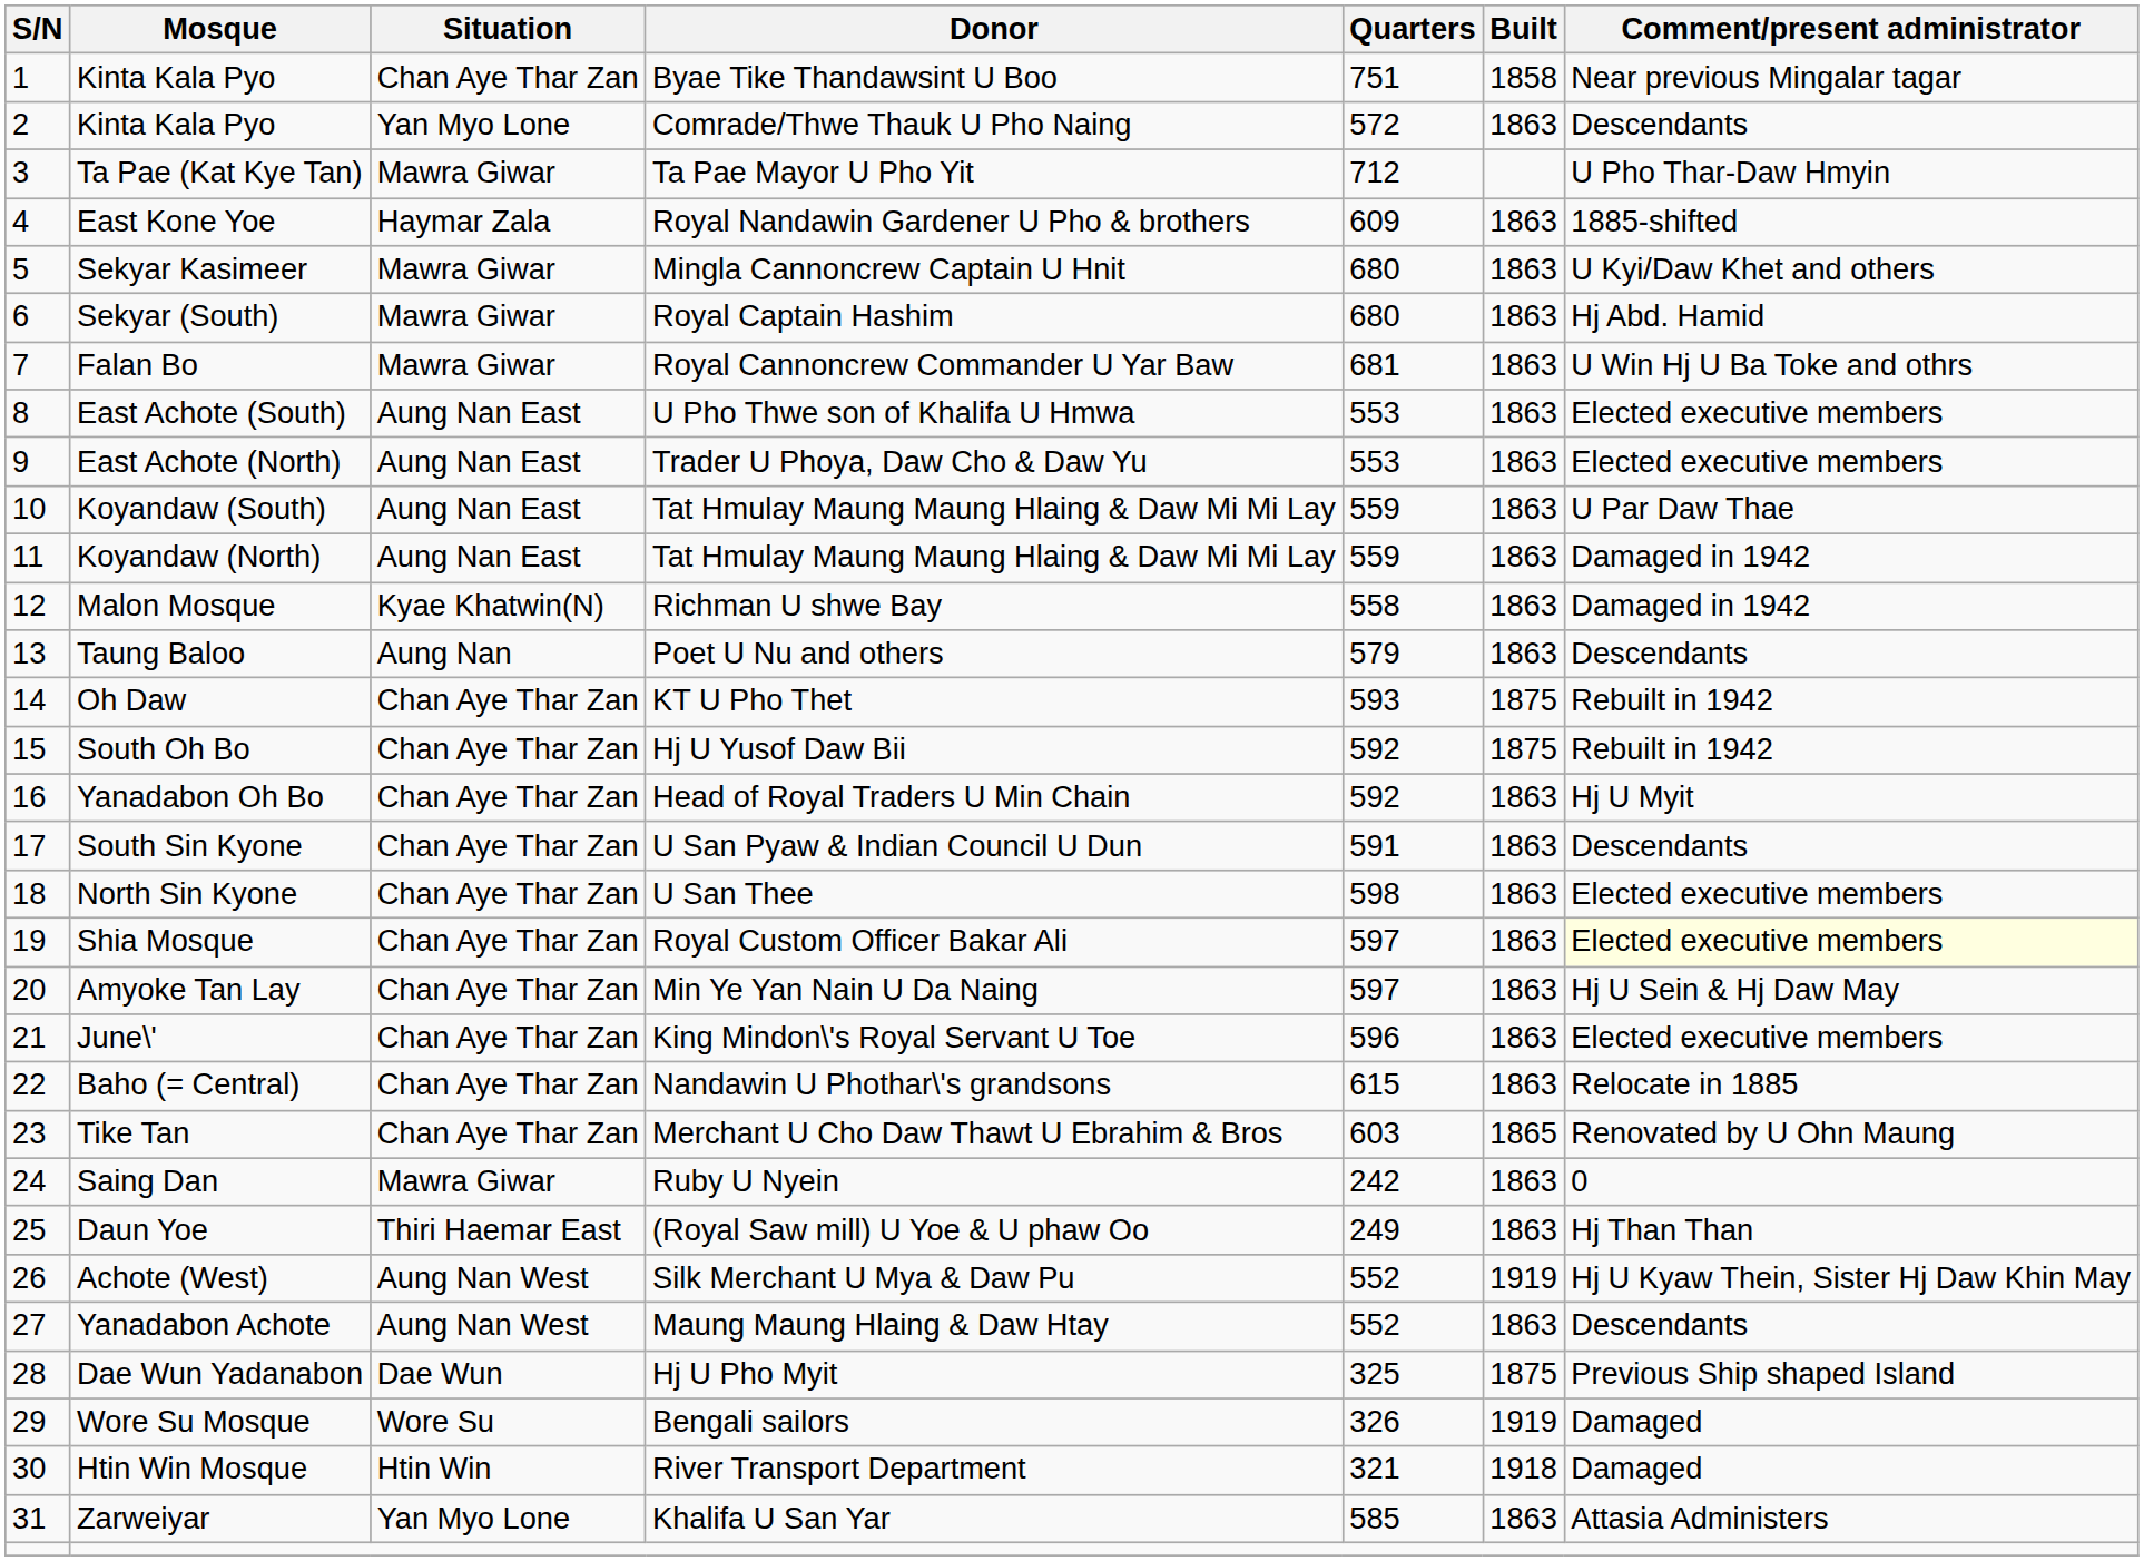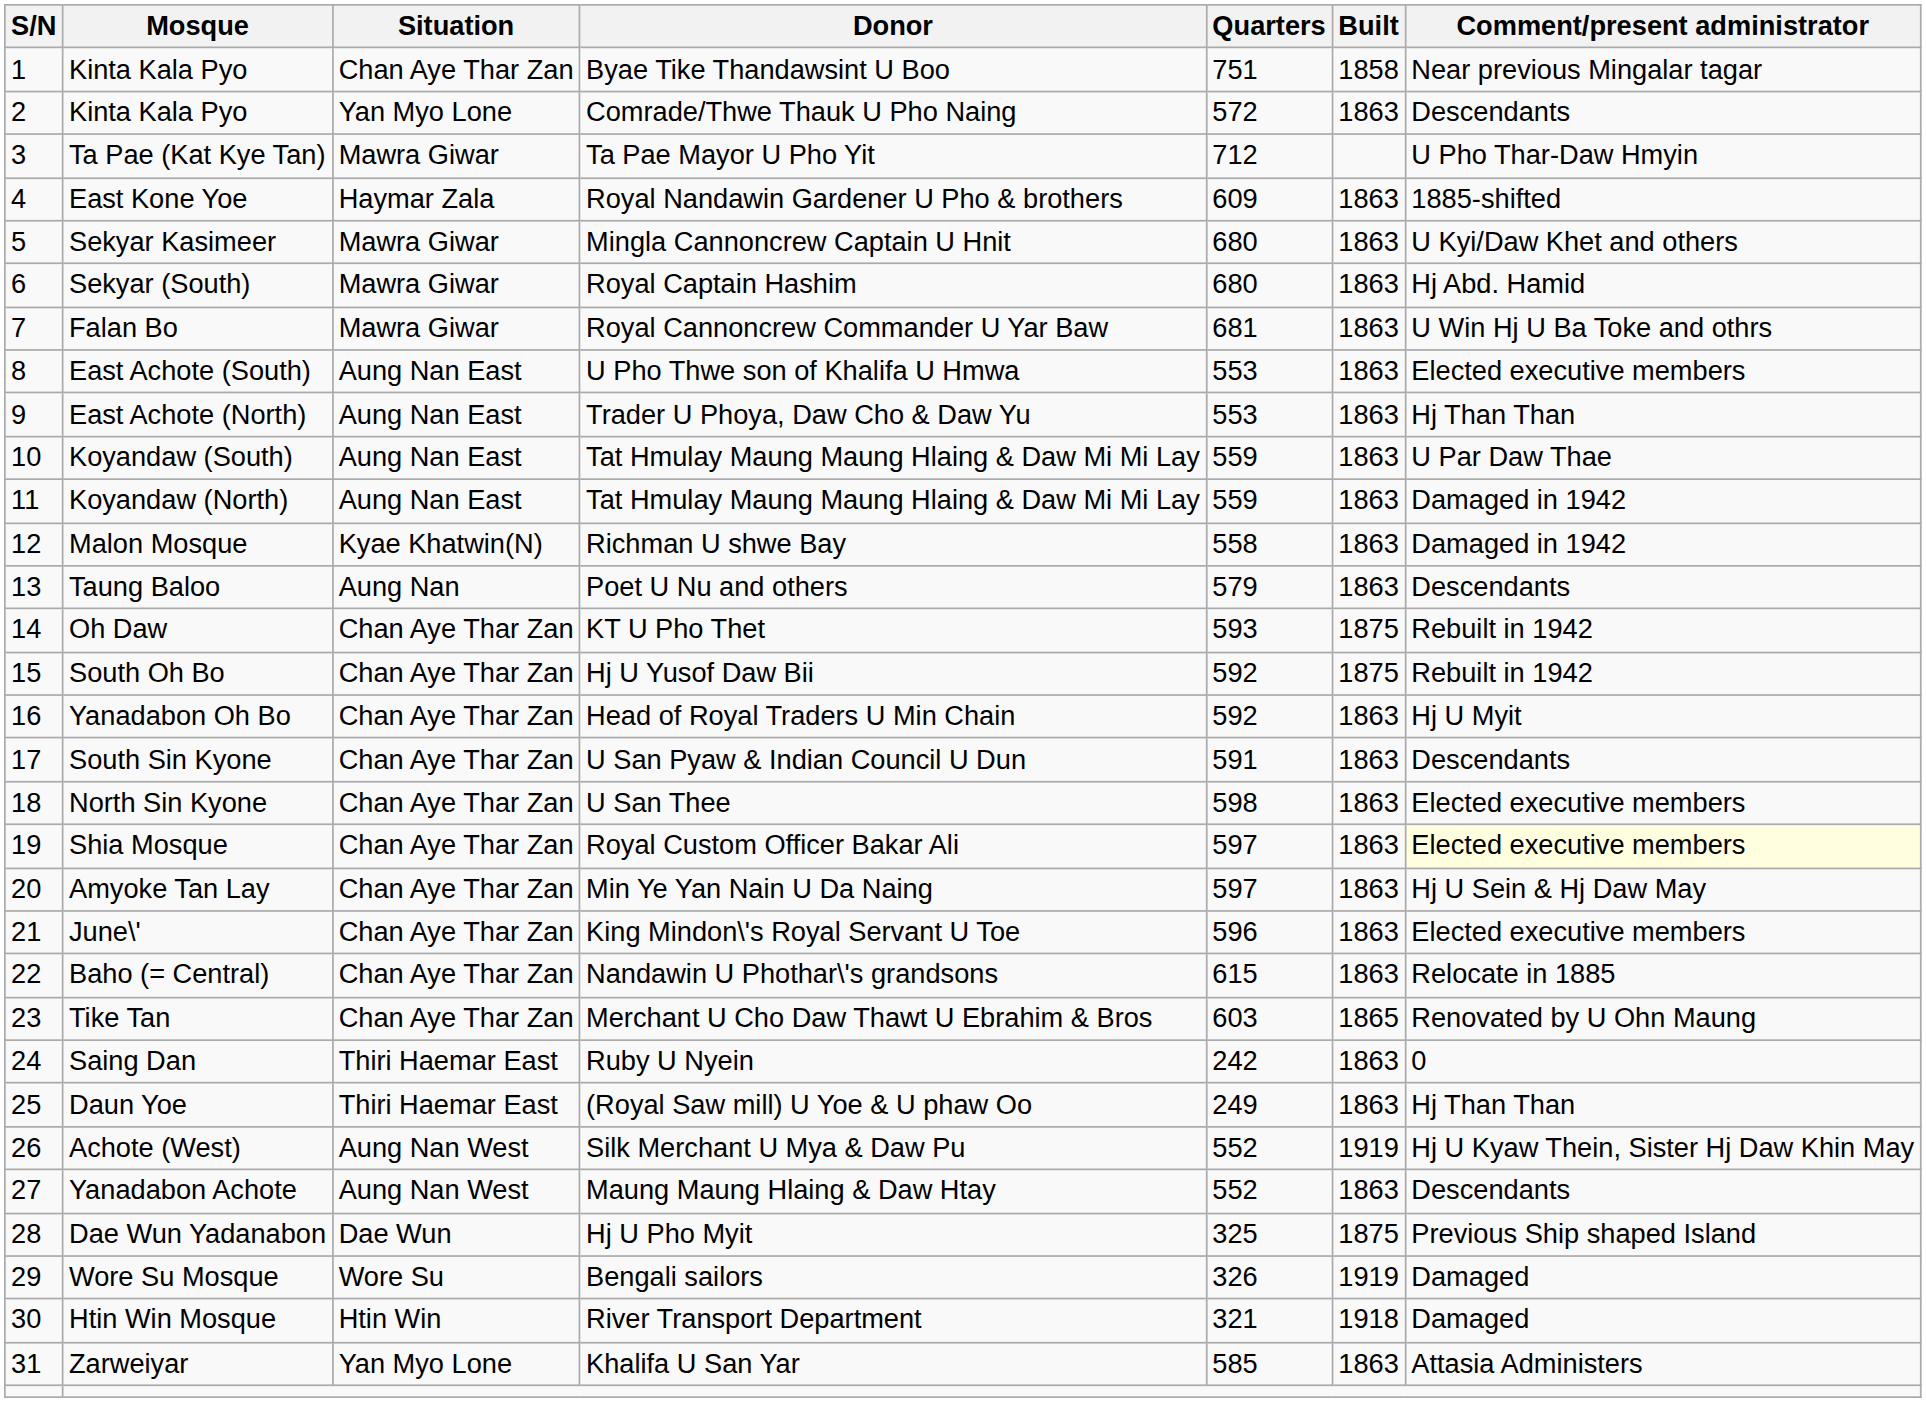 <table class="wikitable">
 <tr>
 <th>S/N</th>
 <th>Mosque</th>
 <th>Situation</th>
 <th>Donor</th>
 <th>Quarters</th>
 <th>Built</th>
 <th>Comment/present administrator</th>
 </tr>
 <tr>
 <td>1</td>
 <td>Kinta Kala Pyo</td>
 <td>Chan Aye Thar Zan</td>
 <td>Byae Tike Thandawsint U Boo</td>
 <td>751</td>
 <td>1858</td>
 <td>Near previous Mingalar tagar</td>
 </tr>
 <tr>
 <td>2</td>
 <td>Kinta Kala Pyo</td>
 <td>Yan Myo Lone</td>
 <td>Comrade/Thwe Thauk  U Pho Naing</td>
 <td>572</td>
 <td>1863</td>
 <td>Descendants</td>
 </tr>
 <tr>
 <td>3</td>
 <td>Ta Pae (Kat Kye Tan)</td>
 <td>Mawra Giwar</td>
 <td>Ta Pae Mayor U Pho Yit</td>
 <td>712</td>
 <td></td>
 <td>U Pho Thar-Daw Hmyin</td>
 </tr>
 <tr>
 <td>4</td>
 <td>East Kone Yoe</td>
 <td>Haymar Zala</td>
 <td>Royal Nandawin Gardener U Pho  & brothers</td>
 <td>609</td>
 <td>1863</td>
 <td>1885-shifted</td>
 </tr>
 <tr>
 <td>5</td>
 <td>Sekyar Kasimeer</td>
 <td>Mawra Giwar</td>
 <td>Mingla Cannoncrew Captain U Hnit</td>
 <td>680</td>
 <td>1863</td>
 <td>U Kyi/Daw Khet and others</td>
 </tr>
 <tr>
 <td>6</td>
 <td>Sekyar (South)</td>
 <td>Mawra Giwar</td>
 <td>Royal Captain Hashim</td>
 <td>680</td>
 <td>1863</td>
 <td>Hj Abd. Hamid</td>
 </tr>
 <tr>
 <td>7</td>
 <td>Falan Bo</td>
 <td>Mawra Giwar</td>
 <td>Royal Cannoncrew Commander U Yar Baw</td>
 <td>681</td>
 <td>1863</td>
 <td>U Win Hj U Ba Toke and othrs</td>
 </tr>
 <tr>
 <td>8</td>
 <td>East Achote (South)</td>
 <td>Aung Nan East</td>
 <td>U Pho Thwe son of Khalifa U Hmwa</td>
 <td>553</td>
 <td>1863</td>
 <td>Elected executive members</td>
 </tr>
 <tr>
 <td>9</td>
 <td>East Achote (North)</td>
 <td>Aung Nan East</td>
 <td>Trader U Phoya, Daw Cho & Daw Yu</td>
 <td>553</td>
 <td>1863</td>
-<td>Elected executive members</td>
+<td>Hj Than Than</td>
 </tr>
 <tr>
 <td>10</td>
 <td>Koyandaw (South)</td>
 <td>Aung Nan East</td>
 <td>Tat Hmulay Maung Maung Hlaing & Daw Mi Mi Lay</td>
 <td>559</td>
 <td>1863</td>
 <td>U Par Daw Thae</td>
 </tr>
 <tr>
 <td>11</td>
 <td>Koyandaw (North)</td>
 <td>Aung Nan East</td>
 <td>Tat Hmulay Maung Maung Hlaing & Daw Mi Mi Lay</td>
 <td>559</td>
 <td>1863</td>
 <td>Damaged in 1942</td>
 </tr>
 <tr>
 <td>12</td>
 <td>Malon Mosque</td>
 <td>Kyae Khatwin(N)</td>
 <td>Richman U shwe Bay</td>
 <td>558</td>
 <td>1863</td>
 <td>Damaged in 1942</td>
 </tr>
 <tr>
 <td>13</td>
 <td>Taung Baloo</td>
 <td>Aung Nan</td>
 <td>Poet U Nu and others</td>
 <td>579</td>
 <td>1863</td>
 <td>Descendants</td>
 </tr>
 <tr>
 <td>14</td>
 <td>Oh Daw</td>
 <td>Chan Aye Thar Zan</td>
 <td>KT U Pho Thet</td>
 <td>593</td>
 <td>1875</td>
 <td>Rebuilt in 1942</td>
 </tr>
 <tr>
 <td>15</td>
 <td>South Oh Bo</td>
 <td>Chan Aye Thar Zan</td>
 <td>Hj U Yusof Daw Bii</td>
 <td>592</td>
 <td>1875</td>
 <td>Rebuilt in 1942</td>
 </tr>
 <tr>
 <td>16</td>
 <td>Yanadabon  Oh Bo</td>
 <td>Chan Aye Thar Zan</td>
 <td>Head of Royal Traders U Min Chain</td>
 <td>592</td>
 <td>1863</td>
 <td>Hj U Myit</td>
 </tr>
 <tr>
 <td>17</td>
 <td>South Sin Kyone</td>
 <td>Chan Aye Thar Zan</td>
 <td>U San Pyaw & Indian Council U Dun</td>
 <td>591</td>
 <td>1863</td>
 <td>Descendants</td>
 </tr>
 <tr>
 <td>18</td>
 <td>North Sin Kyone</td>
 <td>Chan Aye Thar Zan</td>
 <td>U San Thee</td>
 <td>598</td>
 <td>1863</td>
 <td>Elected executive members</td>
 </tr>
 <tr>
 <td>19</td>
 <td>Shia Mosque</td>
 <td>Chan Aye Thar Zan</td>
 <td>Royal Custom Officer Bakar Ali</td>
 <td>597</td>
 <td>1863</td>
 <td style="background: lightyellow;">Elected executive members</td>
 </tr>
 <tr>
 <td>20</td>
 <td>Amyoke Tan Lay</td>
 <td>Chan Aye Thar Zan</td>
 <td>Min Ye Yan Nain U Da Naing</td>
 <td>597</td>
 <td>1863</td>
 <td>Hj U Sein & Hj Daw May</td>
 </tr>
 <tr>
 <td>21</td>
 <td>June\'</td>
 <td>Chan Aye Thar Zan</td>
 <td>King Mindon\'s Royal Servant U Toe</td>
 <td>596</td>
 <td>1863</td>
 <td>Elected executive members</td>
 </tr>
 <tr>
 <td>22</td>
 <td>Baho (= Central)</td>
 <td>Chan Aye Thar Zan</td>
 <td>Nandawin U Phothar\'s grandsons</td>
 <td>615</td>
 <td>1863</td>
 <td>Relocate in 1885</td>
 </tr>
 <tr>
 <td>23</td>
 <td>Tike Tan</td>
 <td>Chan Aye Thar Zan</td>
 <td>Merchant U Cho Daw Thawt U Ebrahim & Bros</td>
 <td>603</td>
 <td>1865</td>
 <td>Renovated by U Ohn Maung</td>
 </tr>
 <tr>
 <td>24</td>
 <td>Saing Dan</td>
-<td>Mawra Giwar</td>
+<td>Thiri Haemar East</td>
 <td>Ruby U Nyein</td>
 <td>242</td>
 <td>1863</td>
 <td>0</td>
 </tr>
 <tr>
 <td>25</td>
 <td>Daun Yoe</td>
 <td>Thiri Haemar East</td>
 <td>(Royal Saw mill) U Yoe & U phaw Oo</td>
 <td>249</td>
 <td>1863</td>
 <td>Hj Than Than</td>
 </tr>
 <tr>
 <td>26</td>
 <td>Achote (West)</td>
 <td>Aung Nan West</td>
 <td>Silk Merchant U Mya & Daw Pu</td>
 <td>552</td>
 <td>1919</td>
 <td>Hj U Kyaw Thein, Sister Hj Daw Khin May</td>
 </tr>
 <tr>
 <td>27</td>
 <td>Yanadabon  Achote</td>
 <td>Aung Nan West</td>
 <td>Maung Maung Hlaing & Daw Htay</td>
 <td>552</td>
 <td>1863</td>
 <td>Descendants</td>
 </tr>
 <tr>
 <td>28</td>
 <td>Dae Wun Yadanabon</td>
 <td>Dae Wun</td>
 <td>Hj U Pho Myit</td>
 <td>325</td>
 <td>1875</td>
 <td>Previous Ship shaped Island</td>
 </tr>
 <tr>
 <td>29</td>
 <td>Wore Su Mosque</td>
 <td>Wore Su</td>
 <td>Bengali sailors</td>
 <td>326</td>
 <td>1919</td>
 <td>Damaged</td>
 </tr>
 <tr>
 <td>30</td>
 <td>Htin Win Mosque</td>
 <td>Htin Win</td>
 <td>River Transport Department</td>
 <td>321</td>
 <td>1918</td>
 <td>Damaged</td>
 </tr>
 <tr>
 <td>31</td>
 <td>Zarweiyar</td>
 <td>Yan Myo Lone</td>
 <td>Khalifa U San Yar</td>
 <td>585</td>
 <td>1863</td>
 <td>Attasia Administers</td>
 </tr>
 <tr>
 <td></td>
 </tr>
 </table>
